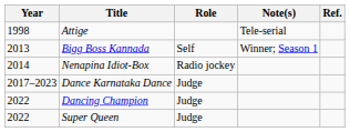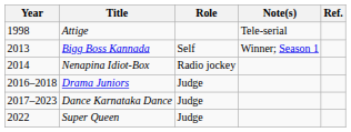 <table class="wikitable sortable">
 <tr>
 <th>Year</th>
 <th>Title</th>
 <th>Role</th>
 <th class="unsortable">Note(s)</th>
 <th>Ref.</th>
 </tr>
 <tr>
 <td>1998</td>
 <td><em>Attige</em></td>
 <td></td>
 <td>Tele-serial</td>
 <td></td>
 </tr>
 <tr>
 <td>2013</td>
 <td><em><a href='#'>Bigg Boss Kannada</a></em></td>
 <td>Self</td>
 <td>Winner; <a href='#'>Season 1</a></td>
 <td></td>
 </tr>
 <tr>
 <td>2014</td>
 <td><em>Nenapina Idiot-Box</em></td>
 <td>Radio jockey</td>
 <td></td>
 <td></td>
 </tr>
 <tr>
-<td>2017–2023</td>
-<td><em>Dance Karnataka Dance</em></td>
+<td>2016–2018</td>
+<td><em><a href='#'>Drama Juniors</a></em></td>
 <td>Judge</td>
 <td></td>
 <td></td>
 </tr>
 <tr>
-<td>2022</td>
-<td><em><a href='#'>Dancing Champion</a></em></td>
+<td>2017–2023</td>
+<td><em>Dance Karnataka Dance</em></td>
 <td>Judge</td>
 <td></td>
 <td></td>
 </tr>
 <tr>
 <td>2022</td>
 <td><em>Super Queen</em></td>
 <td>Judge</td>
 <td></td>
 <td></td>
 </tr>
 </table>
